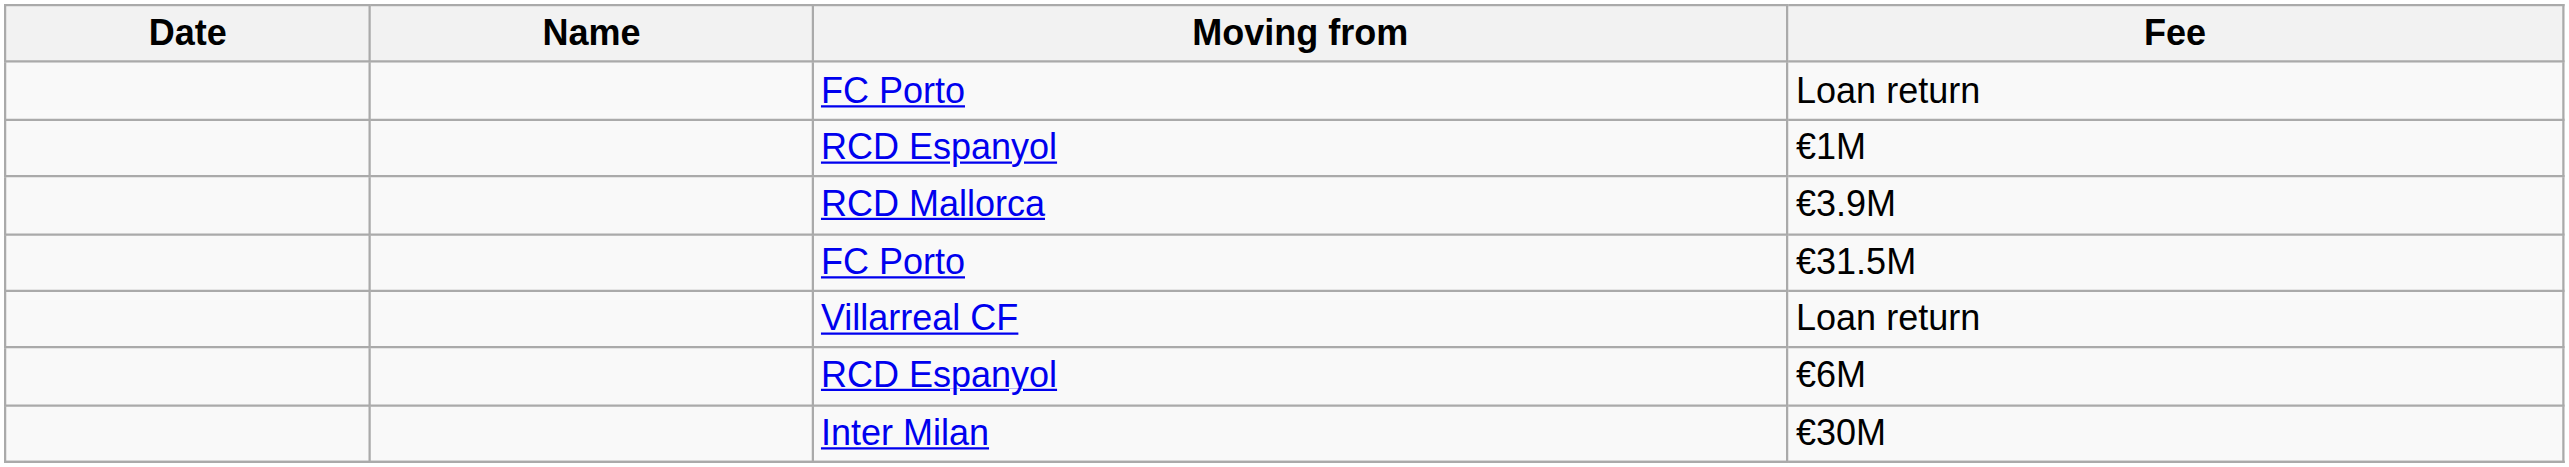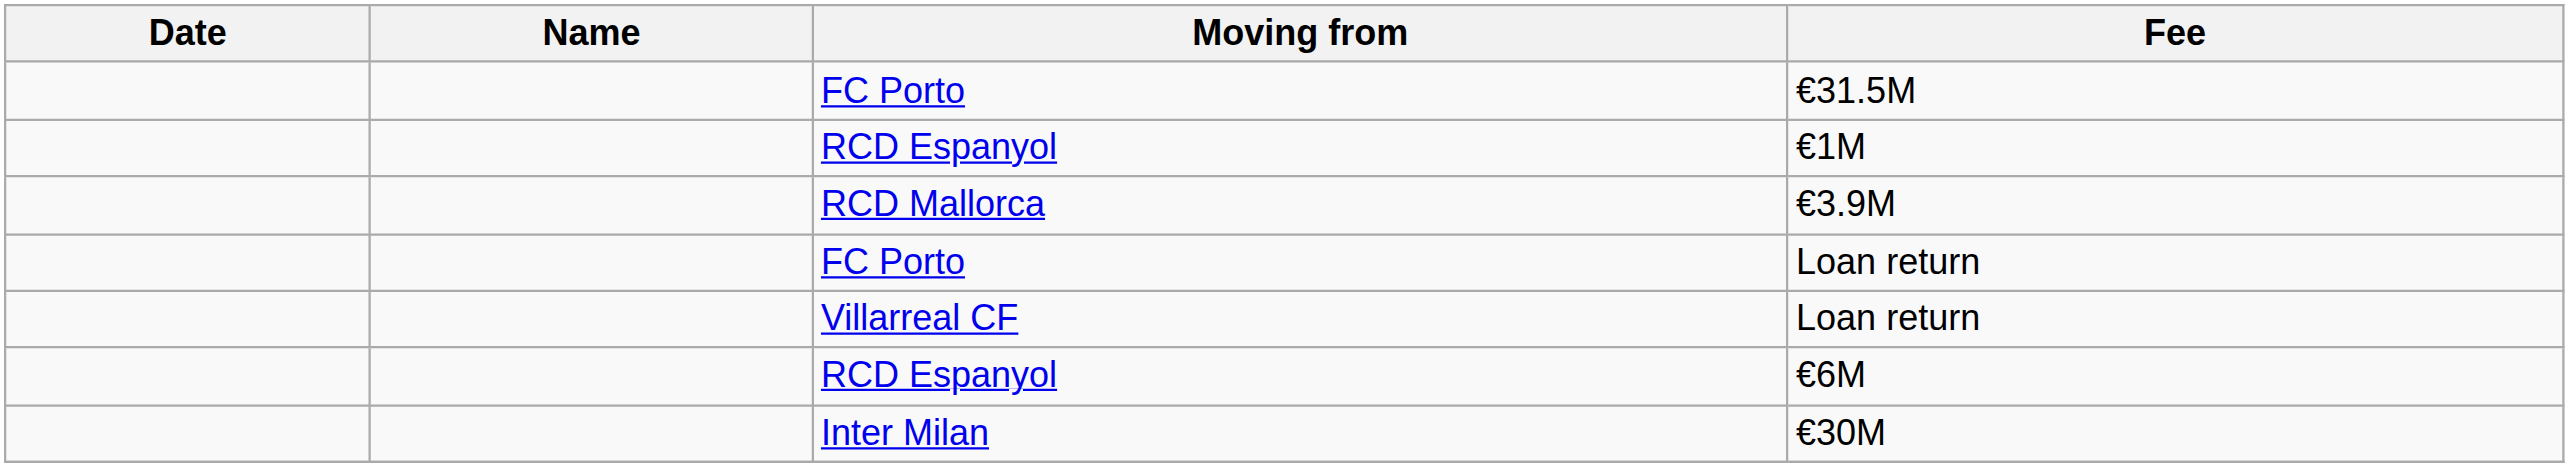 <table class="wikitable sortable" width=90%>
 <tr>
 <th>Date</th>
 <th>Name</th>
 <th>Moving from</th>
 <th>Fee</th>
 </tr>
 <tr>
 <td></td>
 <td> </td>
 <td> <a href='#'>FC Porto</a></td>
-<td>Loan return</td>
+<td>€31.5M</td>
 </tr>
 <tr>
 <td></td>
 <td> </td>
 <td> <a href='#'>RCD Espanyol</a></td>
 <td>€1M</td>
 </tr>
 <tr>
 <td></td>
 <td> </td>
 <td> <a href='#'>RCD Mallorca</a></td>
 <td>€3.9M</td>
 </tr>
 <tr>
 <td></td>
 <td> </td>
 <td> <a href='#'>FC Porto</a></td>
-<td>€31.5M</td>
+<td>Loan return</td>
 </tr>
 <tr>
 <td></td>
 <td> </td>
 <td> <a href='#'>Villarreal CF</a></td>
 <td>Loan return</td>
 </tr>
 <tr>
 <td></td>
 <td> </td>
 <td> <a href='#'>RCD Espanyol</a></td>
 <td>€6M</td>
 </tr>
 <tr>
 <td></td>
 <td> </td>
 <td> <a href='#'>Inter Milan</a></td>
 <td>€30M</td>
 </tr>
 <tr>
 </tr>
 </table>
